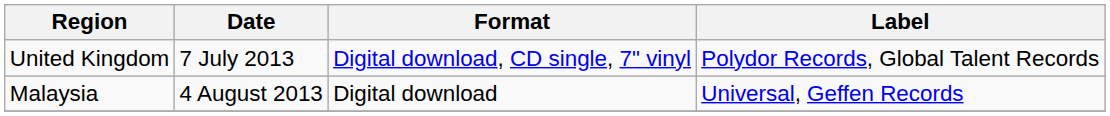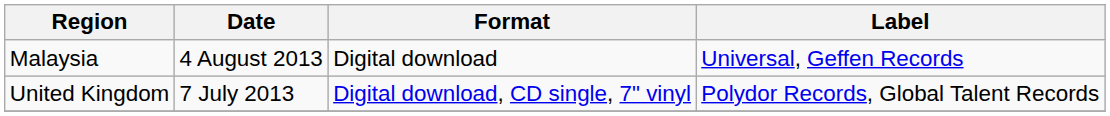 <table class=wikitable>
 <tr>
 <th>Region</th>
 <th>Date</th>
 <th>Format</th>
 <th>Label</th>
 </tr>
 <tr>
+<td>Malaysia</td>
+<td>4 August 2013</td>
+<td>Digital download</td>
+<td><a href='#'>Universal</a>, <a href='#'>Geffen Records</a></td>
+</tr>
+<tr>
 <td>United Kingdom</td>
 <td>7 July 2013</td>
 <td><a href='#'>Digital download</a>, <a href='#'>CD single</a>, <a href='#'>7" vinyl</a></td>
 <td><a href='#'>Polydor Records</a>, Global Talent Records</td>
 </tr>
 <tr>
-<td>Malaysia</td>
-<td>4 August 2013</td>
-<td>Digital download</td>
-<td><a href='#'>Universal</a>, <a href='#'>Geffen Records</a></td>
-</tr>
-<tr>
 </tr>
 </table>
